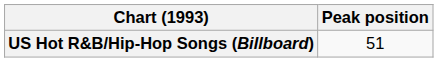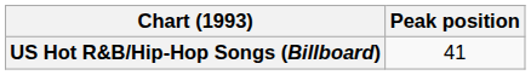 <table class="wikitable sortable plainrowheaders" style="text-align:center">
 <tr>
 <th scope"col">Chart (1993)</th>
 <th scope"col">Peak position</th>
 </tr>
 <tr>
 <th scope="row">US Hot R&B/Hip-Hop Songs (<em>Billboard</em>)</th>
-<td>51</td>
+<td>41</td>
 </tr>
 </table>
